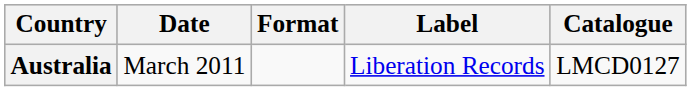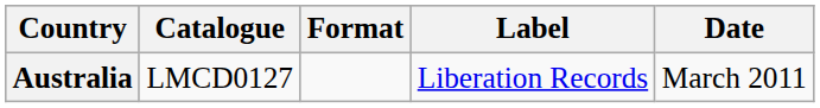 <table class="wikitable plainrowheaders">
 <tr>
 <th scope="col">Country</th>
-<th scope="col">Date</th>
+<th scope="col">Catalogue</th>
 <th scope="col">Format</th>
 <th scope="col">Label</th>
-<th scope="col">Catalogue</th>
+<th scope="col">Date</th>
 </tr>
 <tr>
 <th scope="row">Australia</th>
-<td>March 2011</td>
+<td>LMCD0127</td>
 <td></td>
 <td><a href='#'>Liberation Records</a></td>
-<td>LMCD0127</td>
+<td>March 2011</td>
 </tr>
 </table>
